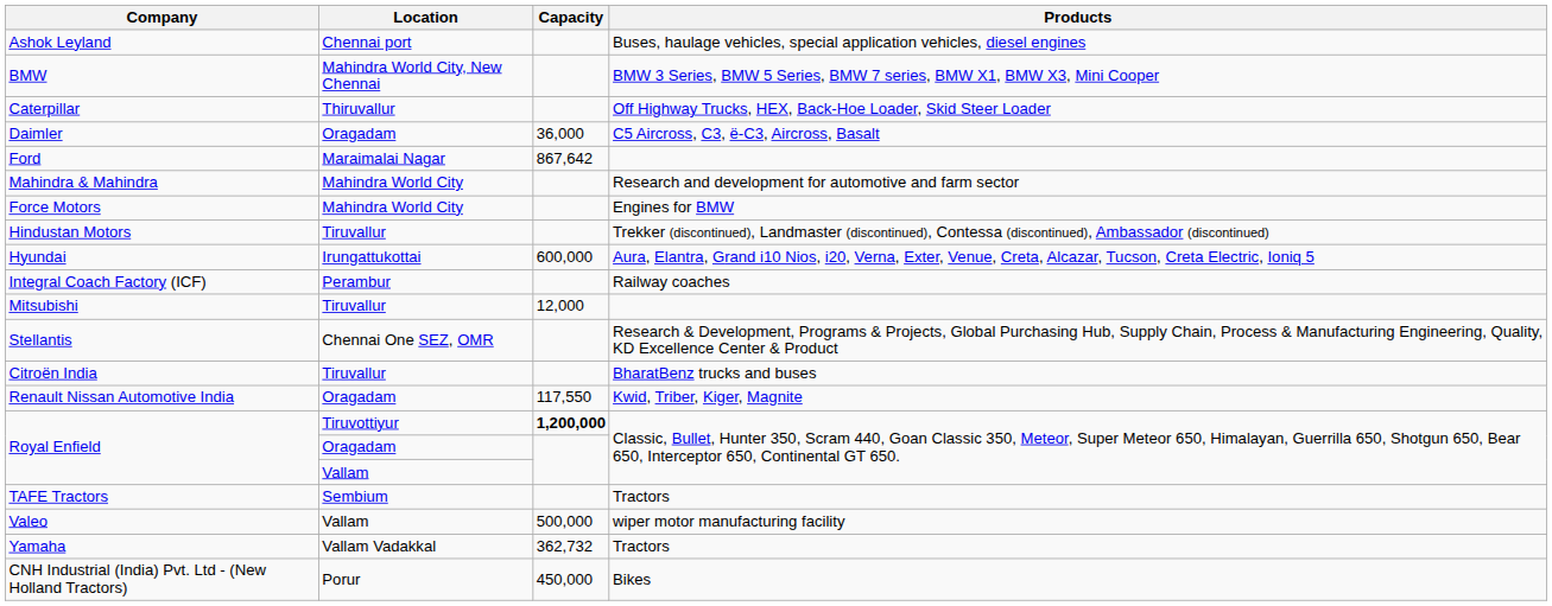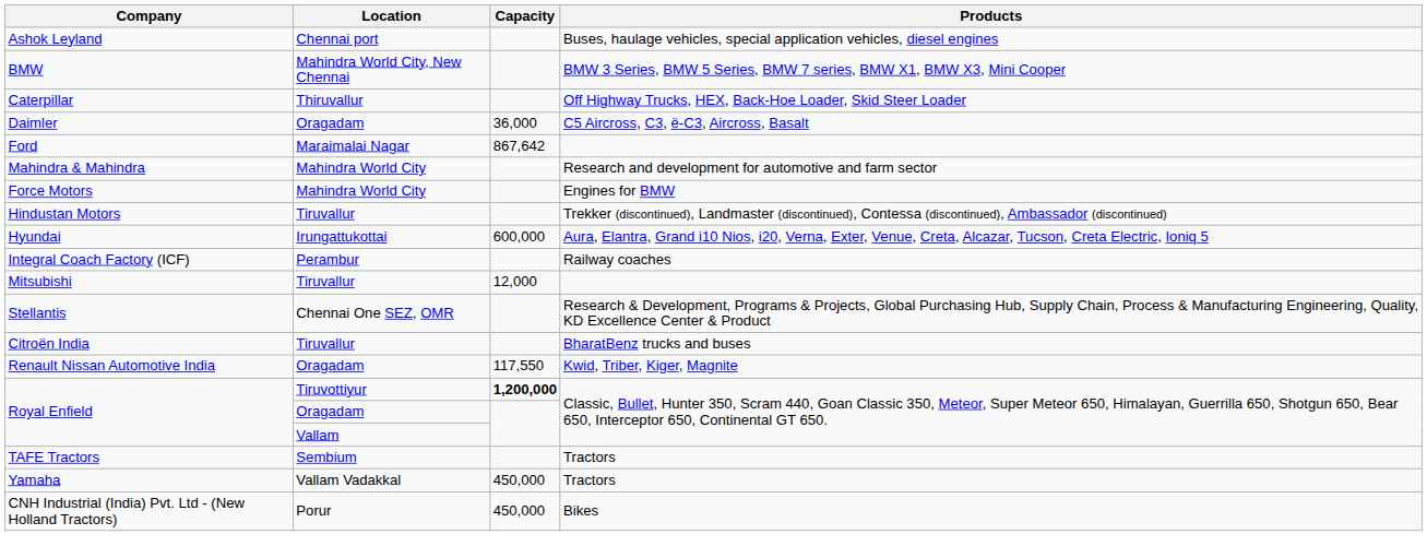 <table class="wikitable sortable" style="width:100%;">
 <tr style="background:lightgrey;">
 <th>Company</th>
 <th>Location</th>
 <th>Capacity</th>
 <th>Products</th>
 </tr>
 <tr>
 <td><a href='#'>Ashok Leyland</a></td>
 <td><a href='#'>Chennai port</a></td>
 <td></td>
 <td>Buses, haulage vehicles, special application vehicles, <a href='#'>diesel engines</a></td>
 </tr>
 <tr>
 <td><a href='#'>BMW</a></td>
 <td><a href='#'>Mahindra World City, New Chennai</a></td>
 <td></td>
 <td><a href='#'>BMW 3 Series</a>, <a href='#'>BMW 5 Series</a>, <a href='#'>BMW 7 series</a>, <a href='#'>BMW X1</a>, <a href='#'>BMW X3</a>, <a href='#'>Mini Cooper</a></td>
 </tr>
 <tr>
 <td><a href='#'>Caterpillar</a></td>
 <td><a href='#'>Thiruvallur</a></td>
 <td></td>
 <td><a href='#'>Off Highway Trucks</a>, <a href='#'>HEX</a>, <a href='#'>Back-Hoe Loader</a>, <a href='#'>Skid Steer Loader</a></td>
 </tr>
 <tr>
 <td><a href='#'>Daimler</a></td>
 <td><a href='#'>Oragadam</a></td>
 <td>36,000</td>
 <td><a href='#'>C5 Aircross</a>, <a href='#'>C3</a>, <a href='#'>ë-C3</a>, <a href='#'>Aircross</a>, <a href='#'>Basalt</a></td>
 </tr>
 <tr>
 <td><a href='#'>Ford</a></td>
 <td><a href='#'>Maraimalai Nagar</a></td>
 <td>867,642</td>
 <td></td>
 </tr>
 <tr>
 <td><a href='#'>Mahindra & Mahindra</a></td>
 <td><a href='#'>Mahindra World City</a></td>
 <td></td>
 <td>Research and development for automotive and farm sector </td>
 </tr>
 <tr>
 <td><a href='#'>Force Motors</a></td>
 <td><a href='#'>Mahindra World City</a></td>
 <td></td>
 <td>Engines for <a href='#'>BMW</a></td>
 </tr>
 <tr>
 <td><a href='#'>Hindustan Motors</a></td>
 <td><a href='#'>Tiruvallur</a></td>
 <td></td>
 <td>Trekker <small>(discontinued)</small>, Landmaster <small>(discontinued)</small>, Contessa <small>(discontinued)</small>, <a href='#'>Ambassador</a> <small>(discontinued)</small></td>
 </tr>
 <tr>
 <td><a href='#'>Hyundai</a></td>
 <td><a href='#'>Irungattukottai</a></td>
 <td>600,000</td>
 <td><a href='#'>Aura</a>, <a href='#'>Elantra</a>, <a href='#'>G</a><small></small><a href='#'>rand i10 Nios</a>, <a href='#'>i20</a>, <a href='#'>Verna</a>, <a href='#'>Exter</a>, <a href='#'>Venue</a>, <a href='#'>Creta</a>, <a href='#'>Alcazar</a>, <a href='#'>Tucson</a>, <a href='#'>Creta Electric</a>, <a href='#'>Ioniq 5</a></td>
 </tr>
 <tr>
 <td><a href='#'>Integral Coach Factory</a> (ICF)</td>
 <td><a href='#'>Perambur</a></td>
 <td></td>
 <td>Railway coaches</td>
 </tr>
 <tr>
 <td><a href='#'>Mitsubishi</a></td>
 <td><a href='#'>Tiruvallur</a></td>
 <td>12,000</td>
 <td></td>
 </tr>
 <tr>
 <td><a href='#'>Stellantis</a></td>
 <td>Chennai One <a href='#'>SEZ</a>, <a href='#'>OMR</a></td>
 <td></td>
 <td>Research & Development, Programs & Projects, Global Purchasing Hub, Supply Chain, Process & Manufacturing Engineering, Quality, KD Excellence Center & Product </td>
 </tr>
 <tr>
 <td><a href='#'>Citroën India</a></td>
 <td><a href='#'>Tiruvallur</a></td>
 <td></td>
 <td><a href='#'>BharatBenz</a> trucks and buses</td>
 </tr>
 <tr>
 <td><a href='#'>Renault Nissan Automotive India</a></td>
 <td><a href='#'>Oragadam</a></td>
 <td>117,550</td>
 <td><a href='#'>Kwid</a>, <a href='#'>Triber</a>, <a href='#'>Kiger</a>, <a href='#'>Magnite</a></td>
 </tr>
 <tr>
 <td rowspan="3"><a href='#'>Royal Enfield</a></td>
 <td><a href='#'>Tiruvottiyur</a></td>
 <td><strong>1,200,000</strong></td>
 <td rowspan="3">Classic, <a href='#'>Bullet</a>, Hunter 350, Scram 440, Goan Classic 350, <a href='#'>Meteor</a>, Super Meteor 650, Himalayan, Guerrilla 650, Shotgun 650, Bear 650, Interceptor 650, Continental GT 650.</td>
 </tr>
 <tr>
 <td><a href='#'>Oragadam</a></td>
 </tr>
 <tr>
 <td><a href='#'>Vallam</a></td>
 </tr>
 <tr>
 <td><a href='#'>TAFE Tractors</a></td>
 <td><a href='#'>Sembium</a></td>
 <td></td>
 <td>Tractors</td>
 </tr>
 <tr>
-<td><a href='#'>Valeo</a></td>
-<td>Vallam</td>
-<td>500,000</td>
-<td>wiper motor manufacturing facility</td>
-</tr>
-<tr>
 <td><a href='#'>Yamaha</a></td>
 <td>Vallam Vadakkal</td>
-<td>362,732</td>
+<td>450,000</td>
 <td>Tractors</td>
 </tr>
 <tr>
 <td>CNH Industrial (India) Pvt. Ltd - (New Holland Tractors)</td>
 <td>Porur</td>
 <td>450,000</td>
 <td>Bikes</td>
 </tr>
 </table>
